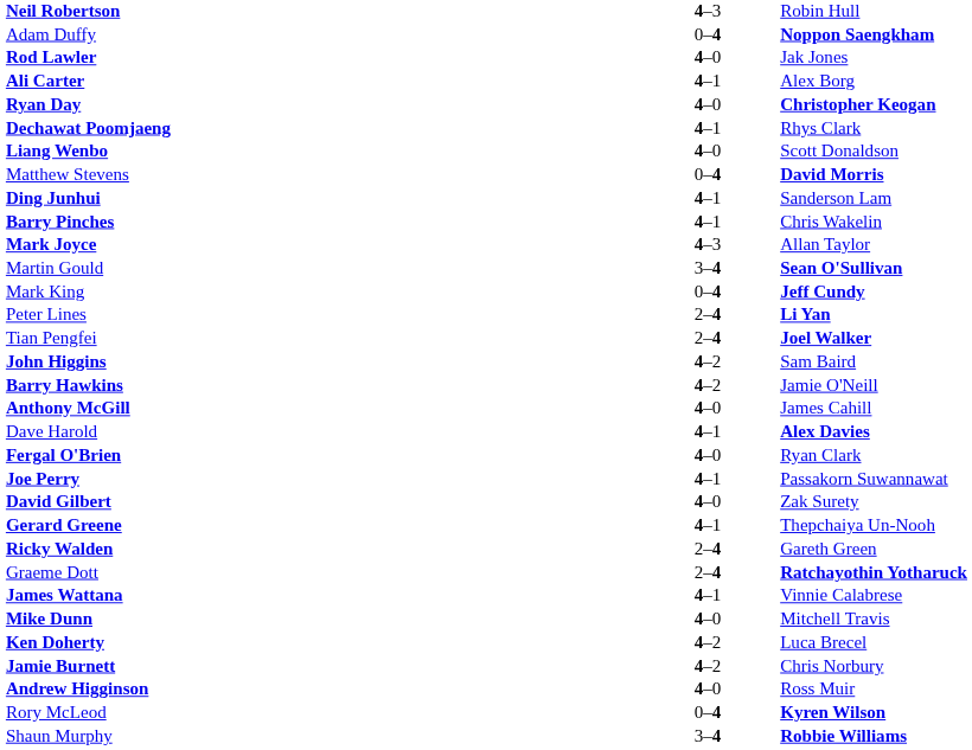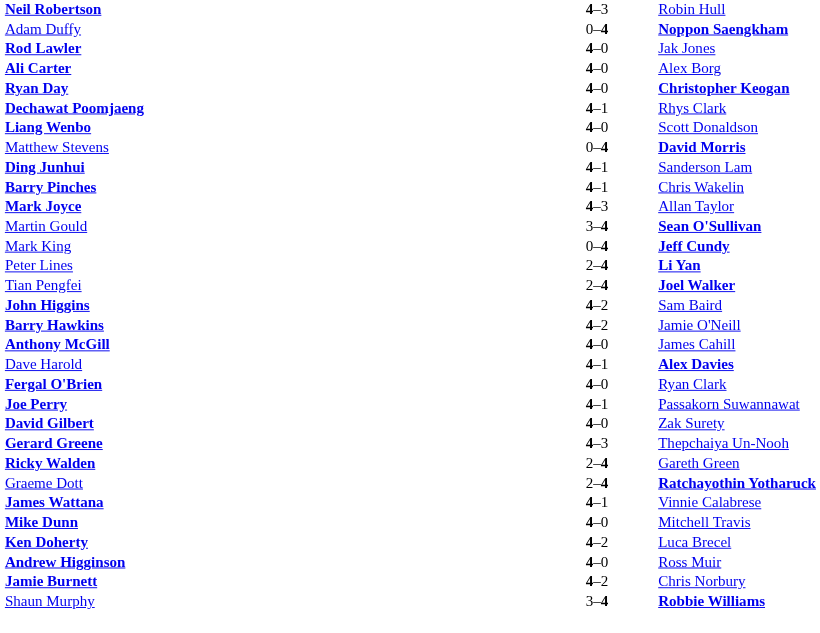 <table width="100%" cellspacing="1">
 <tr>
 <th width=45%></th>
 <th width=10%></th>
 <th width=45%></th>
 </tr>
 <tr>
 <td> <strong><a href='#'>Neil Robertson</a></strong></td>
 <td align="center"><strong>4</strong>–3</td>
 <td> <a href='#'>Robin Hull</a></td>
 </tr>
 <tr>
 <td> <a href='#'>Adam Duffy</a></td>
 <td align="center">0–<strong>4</strong></td>
 <td> <strong><a href='#'>Noppon Saengkham</a></strong></td>
 </tr>
 <tr>
 <td> <strong><a href='#'>Rod Lawler</a></strong></td>
 <td align="center"><strong>4</strong>–0</td>
 <td> <a href='#'>Jak Jones</a></td>
 </tr>
 <tr>
 <td> <strong><a href='#'>Ali Carter</a></strong></td>
-<td align="center"><strong>4</strong>–1</td>
+<td align="center"><strong>4</strong>–0</td>
 <td> <a href='#'>Alex Borg</a></td>
 </tr>
 <tr>
 <td> <strong><a href='#'>Ryan Day</a></strong></td>
 <td align="center"><strong>4</strong>–0</td>
 <td><strong> <a href='#'>Christopher Keogan</a></strong></td>
 </tr>
 <tr>
 <td> <strong><a href='#'>Dechawat Poomjaeng</a></strong></td>
 <td align="center"><strong>4</strong>–1</td>
 <td> <a href='#'>Rhys Clark</a></td>
 </tr>
 <tr>
 <td> <strong><a href='#'>Liang Wenbo</a></strong></td>
 <td align="center"><strong>4</strong>–0</td>
 <td> <a href='#'>Scott Donaldson</a></td>
 </tr>
 <tr>
 <td> <a href='#'>Matthew Stevens</a></td>
 <td align="center">0–<strong>4</strong></td>
 <td> <strong><a href='#'>David Morris</a></strong></td>
 </tr>
 <tr>
 <td> <strong><a href='#'>Ding Junhui</a></strong></td>
 <td align="center"><strong>4</strong>–1</td>
 <td> <a href='#'>Sanderson Lam</a></td>
 </tr>
 <tr>
 <td> <strong><a href='#'>Barry Pinches</a></strong></td>
 <td align="center"><strong>4</strong>–1</td>
 <td> <a href='#'>Chris Wakelin</a></td>
 </tr>
 <tr>
 <td> <strong><a href='#'>Mark Joyce</a></strong></td>
 <td align="center"><strong>4</strong>–3</td>
 <td> <a href='#'>Allan Taylor</a></td>
 </tr>
 <tr>
 <td> <a href='#'>Martin Gould</a></td>
 <td align="center">3–<strong>4</strong></td>
 <td> <strong><a href='#'>Sean O'Sullivan</a></strong></td>
 </tr>
 <tr>
 <td> <a href='#'>Mark King</a></td>
 <td align="center">0–<strong>4</strong></td>
 <td> <strong><a href='#'>Jeff Cundy</a></strong></td>
 </tr>
 <tr>
 <td> <a href='#'>Peter Lines</a></td>
 <td align="center">2–<strong>4</strong></td>
 <td> <strong><a href='#'>Li Yan</a></strong></td>
 </tr>
 <tr>
 <td> <a href='#'>Tian Pengfei</a></td>
 <td align="center">2–<strong>4</strong></td>
 <td> <strong><a href='#'>Joel Walker</a></strong></td>
 </tr>
 <tr>
 <td> <strong><a href='#'>John Higgins</a></strong></td>
 <td align="center"><strong>4</strong>–2</td>
 <td> <a href='#'>Sam Baird</a></td>
 </tr>
 <tr>
 <td> <strong><a href='#'>Barry Hawkins</a></strong></td>
 <td align="center"><strong>4</strong>–2</td>
 <td> <a href='#'>Jamie O'Neill</a></td>
 </tr>
 <tr>
 <td> <strong><a href='#'>Anthony McGill</a></strong></td>
 <td align="center"><strong>4</strong>–0</td>
 <td> <a href='#'>James Cahill</a></td>
 </tr>
 <tr>
 <td> <a href='#'>Dave Harold</a></td>
 <td align="center"><strong>4</strong>–1</td>
 <td> <strong><a href='#'>Alex Davies</a></strong></td>
 </tr>
 <tr>
 <td> <strong><a href='#'>Fergal O'Brien</a></strong></td>
 <td align="center"><strong>4</strong>–0</td>
 <td> <a href='#'>Ryan Clark</a></td>
 </tr>
 <tr>
 <td> <strong><a href='#'>Joe Perry</a></strong></td>
 <td align="center"><strong>4</strong>–1</td>
 <td> <a href='#'>Passakorn Suwannawat</a></td>
 </tr>
 <tr>
 <td> <strong><a href='#'>David Gilbert</a></strong></td>
 <td align="center"><strong>4</strong>–0</td>
 <td> <a href='#'>Zak Surety</a></td>
 </tr>
 <tr>
 <td> <strong><a href='#'>Gerard Greene</a></strong></td>
-<td align="center"><strong>4</strong>–1</td>
+<td align="center"><strong>4</strong>–3</td>
 <td> <a href='#'>Thepchaiya Un-Nooh</a></td>
 </tr>
 <tr>
 <td> <strong><a href='#'>Ricky Walden</a></strong></td>
 <td align="center">2–<strong>4</strong></td>
 <td> <a href='#'>Gareth Green</a></td>
 </tr>
 <tr>
 <td> <a href='#'>Graeme Dott</a></td>
 <td align="center">2–<strong>4</strong></td>
 <td> <strong><a href='#'>Ratchayothin Yotharuck</a></strong></td>
 </tr>
 <tr>
 <td> <strong><a href='#'>James Wattana</a></strong></td>
 <td align="center"><strong>4</strong>–1</td>
 <td> <a href='#'>Vinnie Calabrese</a></td>
 </tr>
 <tr>
 <td> <strong><a href='#'>Mike Dunn</a></strong></td>
 <td align="center"><strong>4</strong>–0</td>
 <td> <a href='#'>Mitchell Travis</a></td>
 </tr>
 <tr>
 <td> <strong><a href='#'>Ken Doherty</a></strong></td>
 <td align="center"><strong>4</strong>–2</td>
 <td> <a href='#'>Luca Brecel</a></td>
 </tr>
 <tr>
-<td> <strong><a href='#'>Jamie Burnett</a></strong></td>
-<td align="center"><strong>4</strong>–2</td>
-<td> <a href='#'>Chris Norbury</a></td>
-</tr>
-<tr>
 <td> <strong><a href='#'>Andrew Higginson</a></strong></td>
 <td align="center"><strong>4</strong>–0</td>
 <td> <a href='#'>Ross Muir</a></td>
 </tr>
 <tr>
-<td> <a href='#'>Rory McLeod</a></td>
-<td align="center">0–<strong>4</strong></td>
-<td> <strong><a href='#'>Kyren Wilson</a></strong></td>
+<td> <strong><a href='#'>Jamie Burnett</a></strong></td>
+<td align="center"><strong>4</strong>–2</td>
+<td> <a href='#'>Chris Norbury</a></td>
 </tr>
 <tr>
 <td> <a href='#'>Shaun Murphy</a></td>
 <td align="center">3–<strong>4</strong></td>
 <td> <strong><a href='#'>Robbie Williams</a></strong></td>
 </tr>
 </table>
